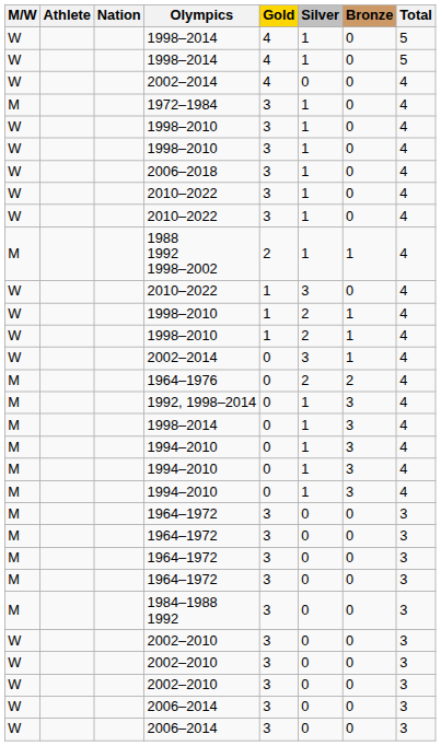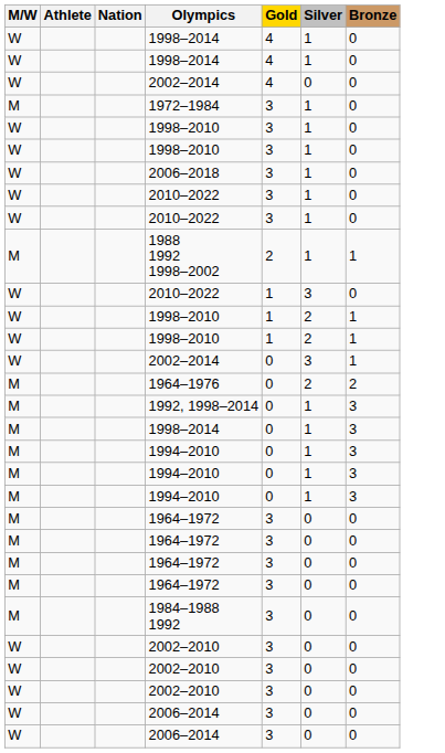 <table class="wikitable sortable">
 <tr>
 <th>M/W</th>
 <th>Athlete</th>
 <th>Nation</th>
 <th>Olympics</th>
 <th style="background-color: gold"><strong>Gold</strong></th>
 <th style="background-color: silver"><strong>Silver</strong></th>
 <th style="background-color: #cc9966"><strong>Bronze</strong></th>
-<th>Total</th>
 </tr>
 <tr>
 <td>W</td>
 <td></td>
 <td></td>
 <td>1998–2014</td>
 <td>4</td>
 <td>1</td>
 <td>0</td>
-<td>5</td>
 </tr>
 <tr>
 <td>W</td>
 <td></td>
 <td></td>
 <td>1998–2014</td>
 <td>4</td>
 <td>1</td>
 <td>0</td>
-<td>5</td>
 </tr>
 <tr>
 <td>W</td>
 <td></td>
 <td></td>
 <td>2002–2014</td>
 <td>4</td>
 <td>0</td>
 <td>0</td>
-<td>4</td>
 </tr>
 <tr>
 <td>M</td>
 <td></td>
 <td></td>
 <td>1972–1984</td>
 <td>3</td>
 <td>1</td>
 <td>0</td>
-<td>4</td>
 </tr>
 <tr>
 <td>W</td>
 <td></td>
 <td></td>
 <td>1998–2010</td>
 <td>3</td>
 <td>1</td>
 <td>0</td>
-<td>4</td>
 </tr>
 <tr>
 <td>W</td>
 <td></td>
 <td></td>
 <td>1998–2010</td>
 <td>3</td>
 <td>1</td>
 <td>0</td>
-<td>4</td>
 </tr>
 <tr>
 <td>W</td>
 <td></td>
 <td></td>
 <td>2006–2018</td>
 <td>3</td>
 <td>1</td>
 <td>0</td>
-<td>4</td>
 </tr>
 <tr>
 <td>W</td>
 <td></td>
 <td></td>
 <td>2010–2022</td>
 <td>3</td>
 <td>1</td>
 <td>0</td>
-<td>4</td>
 </tr>
 <tr>
 <td>W</td>
 <td></td>
 <td></td>
 <td>2010–2022</td>
 <td>3</td>
 <td>1</td>
 <td>0</td>
-<td>4</td>
 </tr>
 <tr>
 <td>M</td>
 <td></td>
 <td><br><br></td>
 <td>1988<br>1992<br>1998–2002</td>
 <td>2</td>
 <td>1</td>
 <td>1</td>
-<td>4</td>
 </tr>
 <tr>
 <td>W</td>
 <td></td>
 <td></td>
 <td>2010–2022</td>
 <td>1</td>
 <td>3</td>
 <td>0</td>
-<td>4</td>
 </tr>
 <tr>
 <td>W</td>
 <td></td>
 <td></td>
 <td>1998–2010</td>
 <td>1</td>
 <td>2</td>
 <td>1</td>
-<td>4</td>
 </tr>
 <tr>
 <td>W</td>
 <td></td>
 <td></td>
 <td>1998–2010</td>
 <td>1</td>
 <td>2</td>
 <td>1</td>
-<td>4</td>
 </tr>
 <tr>
 <td>W</td>
 <td></td>
 <td></td>
 <td>2002–2014</td>
 <td>0</td>
 <td>3</td>
 <td>1</td>
-<td>4</td>
 </tr>
 <tr>
 <td>M</td>
 <td></td>
 <td></td>
 <td>1964–1976</td>
 <td>0</td>
 <td>2</td>
 <td>2</td>
-<td>4</td>
 </tr>
 <tr>
 <td>M</td>
 <td></td>
 <td></td>
 <td>1992, 1998–2014</td>
 <td>0</td>
 <td>1</td>
 <td>3</td>
-<td>4</td>
 </tr>
 <tr>
 <td>M</td>
 <td></td>
 <td></td>
 <td>1998–2014</td>
 <td>0</td>
 <td>1</td>
 <td>3</td>
-<td>4</td>
 </tr>
 <tr>
 <td>M</td>
 <td></td>
 <td></td>
 <td>1994–2010</td>
 <td>0</td>
 <td>1</td>
 <td>3</td>
-<td>4</td>
 </tr>
 <tr>
 <td>M</td>
 <td></td>
 <td></td>
 <td>1994–2010</td>
 <td>0</td>
 <td>1</td>
 <td>3</td>
-<td>4</td>
 </tr>
 <tr>
 <td>M</td>
 <td></td>
 <td></td>
 <td>1994–2010</td>
 <td>0</td>
 <td>1</td>
-<td>3</td>
-<td>4</td>
-</tr>
-<tr>
-<td>M</td>
-<td></td>
-<td></td>
-<td>1964–1972</td>
-<td>3</td>
-<td>0</td>
-<td>0</td>
 <td>3</td>
 </tr>
 <tr>
 <td>M</td>
 <td></td>
 <td></td>
 <td>1964–1972</td>
 <td>3</td>
 <td>0</td>
 <td>0</td>
-<td>3</td>
 </tr>
 <tr>
 <td>M</td>
 <td></td>
 <td></td>
 <td>1964–1972</td>
 <td>3</td>
 <td>0</td>
 <td>0</td>
-<td>3</td>
 </tr>
 <tr>
 <td>M</td>
 <td></td>
 <td></td>
 <td>1964–1972</td>
 <td>3</td>
 <td>0</td>
 <td>0</td>
+</tr>
+<tr>
+<td>M</td>
+<td></td>
+<td></td>
+<td>1964–1972</td>
 <td>3</td>
+<td>0</td>
+<td>0</td>
 </tr>
 <tr>
 <td>M</td>
 <td></td>
 <td><br></td>
 <td>1984–1988<br>1992</td>
 <td>3</td>
 <td>0</td>
 <td>0</td>
-<td>3</td>
 </tr>
 <tr>
 <td>W</td>
 <td></td>
 <td></td>
 <td>2002–2010</td>
 <td>3</td>
 <td>0</td>
 <td>0</td>
-<td>3</td>
 </tr>
 <tr>
 <td>W</td>
 <td></td>
 <td></td>
 <td>2002–2010</td>
 <td>3</td>
 <td>0</td>
 <td>0</td>
-<td>3</td>
 </tr>
 <tr>
 <td>W</td>
 <td></td>
 <td></td>
 <td>2002–2010</td>
 <td>3</td>
 <td>0</td>
 <td>0</td>
-<td>3</td>
 </tr>
 <tr>
 <td>W</td>
 <td></td>
 <td></td>
 <td>2006–2014</td>
 <td>3</td>
 <td>0</td>
 <td>0</td>
-<td>3</td>
 </tr>
 <tr>
 <td>W</td>
 <td></td>
 <td></td>
 <td>2006–2014</td>
 <td>3</td>
 <td>0</td>
 <td>0</td>
-<td>3</td>
 </tr>
 </table>
